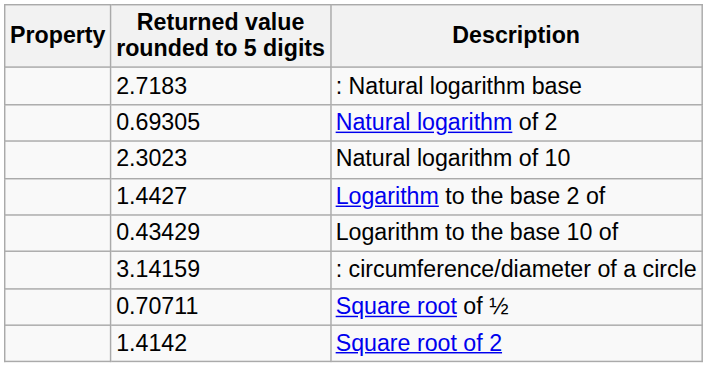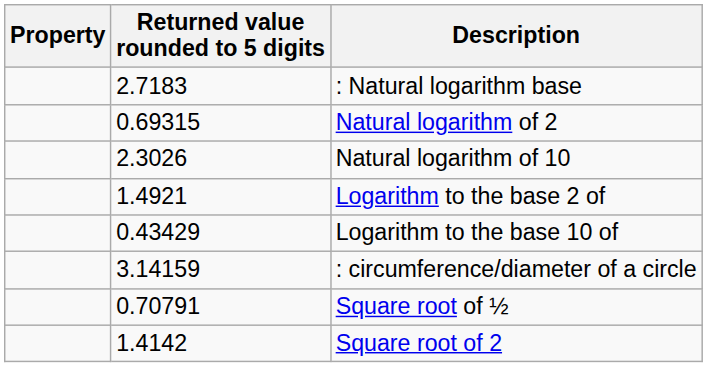 <table class="wikitable" border="1">
 <tr>
 <th>Property</th>
 <th>Returned value<br>rounded to 5 digits</th>
 <th>Description</th>
 </tr>
 <tr>
 <td></td>
 <td>2.7183</td>
 <td>: Natural logarithm base</td>
 </tr>
 <tr>
 <td></td>
-<td>0.69305</td>
+<td>0.69315</td>
 <td><a href='#'>Natural logarithm</a> of 2</td>
 </tr>
 <tr>
 <td></td>
-<td>2.3023</td>
+<td>2.3026</td>
 <td>Natural logarithm of 10</td>
 </tr>
 <tr>
 <td></td>
-<td>1.4427</td>
+<td>1.4921</td>
 <td><a href='#'>Logarithm</a> to the base 2 of </td>
 </tr>
 <tr>
 <td></td>
 <td>0.43429</td>
 <td>Logarithm to the base 10 of </td>
 </tr>
 <tr>
 <td></td>
 <td>3.14159</td>
 <td><a href='#'></a>: circumference/diameter of a circle</td>
 </tr>
 <tr>
 <td></td>
-<td>0.70711</td>
+<td>0.70791</td>
 <td><a href='#'>Square root</a> of ½</td>
 </tr>
 <tr>
 <td></td>
 <td>1.4142</td>
 <td><a href='#'>Square root of 2</a></td>
 </tr>
 </table>
